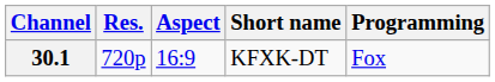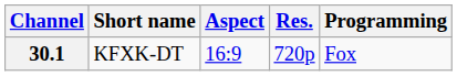 <table class="wikitable">
 <tr>
 <th scope = "col"><a href='#'>Channel</a></th>
+<th scope = "col">Short name</th>
+<th scope = "col"><a href='#'>Aspect</a></th>
 <th scope = "col"><a href='#'>Res.</a></th>
-<th scope = "col"><a href='#'>Aspect</a></th>
-<th scope = "col">Short name</th>
 <th scope = "col">Programming</th>
 </tr>
 <tr>
 <th scope = "row">30.1</th>
+<td>KFXK-DT</td>
+<td><a href='#'>16:9</a></td>
 <td><a href='#'>720p</a></td>
-<td><a href='#'>16:9</a></td>
-<td>KFXK-DT</td>
 <td><a href='#'>Fox</a></td>
 </tr>
 </table>
